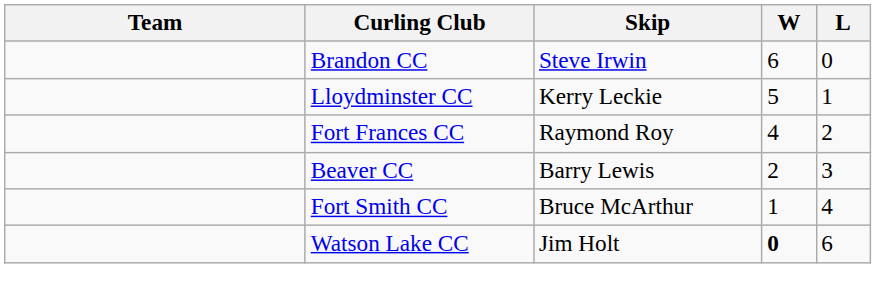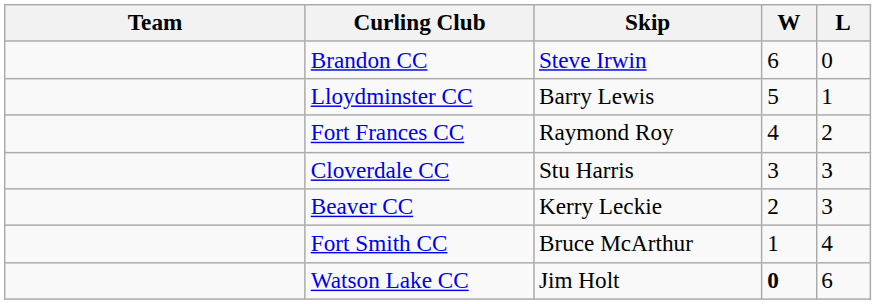 <table class="wikitable">
 <tr>
 <th style="width:200px;">Team</th>
 <th style="width:150px;">Curling Club</th>
 <th style="width:150px;">Skip</th>
 <th style="width:30px;">W</th>
 <th style="width:30px;">L</th>
 </tr>
 <tr>
 <td></td>
 <td><a href='#'>Brandon CC</a></td>
 <td><a href='#'>Steve Irwin</a></td>
 <td>6</td>
 <td>0</td>
 </tr>
 <tr>
 <td></td>
 <td><a href='#'>Lloydminster CC</a></td>
-<td>Kerry Leckie</td>
+<td>Barry Lewis</td>
 <td>5</td>
 <td>1</td>
 </tr>
 <tr>
 <td></td>
 <td><a href='#'>Fort Frances CC</a></td>
 <td>Raymond Roy</td>
 <td>4</td>
 <td>2</td>
 </tr>
 <tr>
 <td></td>
+<td><a href='#'>Cloverdale CC</a></td>
+<td>Stu Harris</td>
+<td>3</td>
+<td>3</td>
+</tr>
+<tr>
+<td></td>
 <td><a href='#'>Beaver CC</a></td>
-<td>Barry Lewis</td>
+<td>Kerry Leckie</td>
 <td>2</td>
 <td>3</td>
 </tr>
 <tr>
 <td></td>
 <td><a href='#'>Fort Smith CC</a></td>
 <td>Bruce McArthur</td>
 <td>1</td>
 <td>4</td>
 </tr>
 <tr>
 <td></td>
 <td><a href='#'>Watson Lake CC</a></td>
 <td>Jim Holt</td>
 <td><strong>0</strong></td>
 <td>6</td>
 </tr>
 </table>
